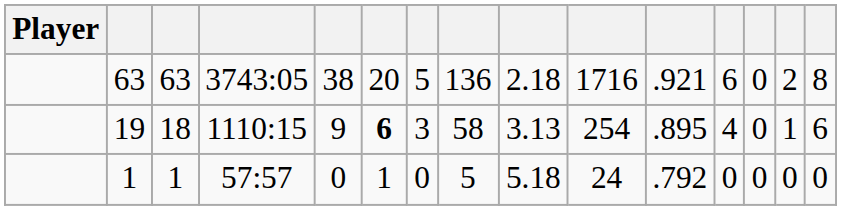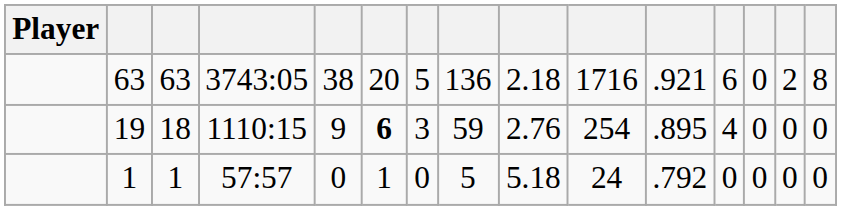 <table class="wikitable sortable" style="text-align:center;">
 <tr>
 <th>Player</th>
 <th></th>
 <th></th>
 <th></th>
 <th></th>
 <th></th>
 <th></th>
 <th></th>
 <th></th>
 <th></th>
 <th></th>
 <th></th>
 <th></th>
 <th></th>
 <th></th>
 </tr>
 <tr>
 <td></td>
 <td>63</td>
 <td>63</td>
 <td>3743:05</td>
 <td>38</td>
 <td>20</td>
 <td>5</td>
 <td>136</td>
 <td>2.18</td>
 <td>1716</td>
 <td>.921</td>
 <td>6</td>
 <td>0</td>
 <td>2</td>
 <td>8</td>
 </tr>
 <tr>
 <td></td>
 <td>19</td>
 <td>18</td>
 <td>1110:15</td>
 <td>9</td>
 <td><strong>6</strong></td>
 <td>3</td>
-<td>58</td>
-<td>3.13</td>
+<td>59</td>
+<td>2.76</td>
 <td>254</td>
 <td>.895</td>
 <td>4</td>
 <td>0</td>
-<td>1</td>
-<td>6</td>
+<td>0</td>
+<td>0</td>
 </tr>
 <tr>
 <td></td>
 <td>1</td>
 <td>1</td>
 <td>57:57</td>
 <td>0</td>
 <td>1</td>
 <td>0</td>
 <td>5</td>
 <td>5.18</td>
 <td>24</td>
 <td>.792</td>
 <td>0</td>
 <td>0</td>
 <td>0</td>
 <td>0</td>
 </tr>
 </table>
